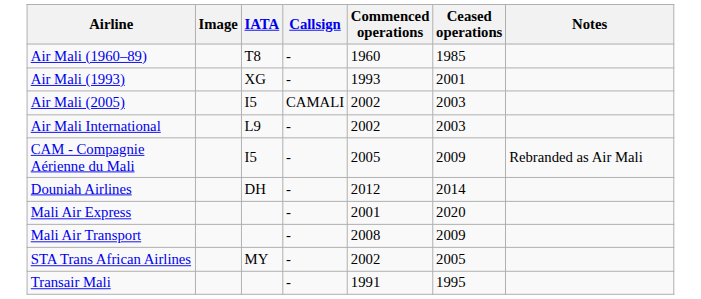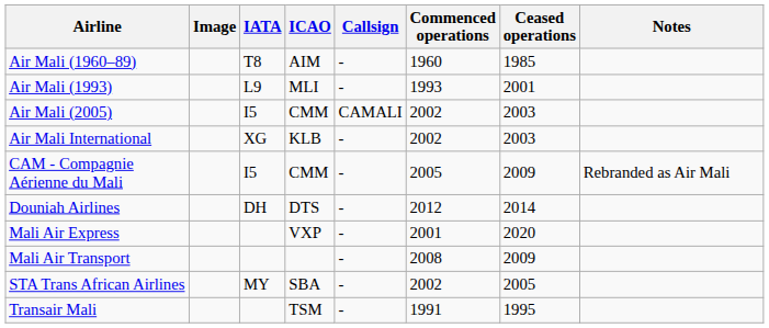 <table class="wikitable sortable" style="border-collapse:collapse; margin:auto;" border="1" cellpadding="3">
 <tr valign="middle">
 <th style="width:175px;">Airline</th>
 <th>Image</th>
 <th><a href='#'>IATA</a></th>
+<th><a href='#'>ICAO</a></th>
 <th><a href='#'>Callsign</a></th>
 <th>Commenced<br>operations</th>
 <th>Ceased<br>operations</th>
 <th style="width:175px;">Notes</th>
 </tr>
 <tr>
 <td><a href='#'>Air Mali (1960–89)</a></td>
 <td></td>
 <td>T8</td>
+<td>AIM</td>
 <td>-</td>
 <td>1960</td>
 <td>1985</td>
 <td></td>
 </tr>
 <tr>
 <td><a href='#'>Air Mali (1993)</a></td>
 <td></td>
-<td>XG</td>
+<td>L9</td>
+<td>MLI</td>
 <td>-</td>
 <td>1993</td>
 <td>2001</td>
 <td></td>
 </tr>
 <tr>
 <td><a href='#'>Air Mali (2005)</a></td>
 <td></td>
 <td>I5</td>
+<td>CMM</td>
 <td>CAMALI</td>
 <td>2002</td>
 <td>2003</td>
 <td></td>
 </tr>
 <tr>
 <td><a href='#'>Air Mali International</a></td>
 <td></td>
-<td>L9</td>
+<td>XG</td>
+<td>KLB</td>
 <td>-</td>
 <td>2002</td>
 <td>2003</td>
 <td></td>
 </tr>
 <tr>
 <td><a href='#'>CAM - Compagnie Aérienne du Mali</a></td>
 <td></td>
 <td>I5</td>
+<td>CMM</td>
 <td>-</td>
 <td>2005</td>
 <td>2009</td>
 <td>Rebranded as Air Mali</td>
 </tr>
 <tr>
 <td><a href='#'>Douniah Airlines</a></td>
 <td></td>
 <td>DH</td>
+<td>DTS</td>
 <td>-</td>
 <td>2012</td>
 <td>2014</td>
 <td></td>
 </tr>
 <tr>
 <td><a href='#'>Mali Air Express</a></td>
 <td></td>
 <td></td>
+<td>VXP</td>
 <td>-</td>
 <td>2001</td>
 <td>2020</td>
 <td></td>
 </tr>
 <tr>
 <td><a href='#'>Mali Air Transport</a></td>
+<td></td>
 <td></td>
 <td></td>
 <td>-</td>
 <td>2008</td>
 <td>2009</td>
 <td></td>
 </tr>
 <tr>
 <td><a href='#'>STA Trans African Airlines</a></td>
 <td></td>
 <td>MY</td>
+<td>SBA</td>
 <td>-</td>
 <td>2002</td>
 <td>2005</td>
 <td></td>
 </tr>
 <tr>
 <td><a href='#'>Transair Mali</a></td>
 <td></td>
 <td></td>
+<td>TSM</td>
 <td>-</td>
 <td>1991</td>
 <td>1995</td>
 <td></td>
 </tr>
 </table>
